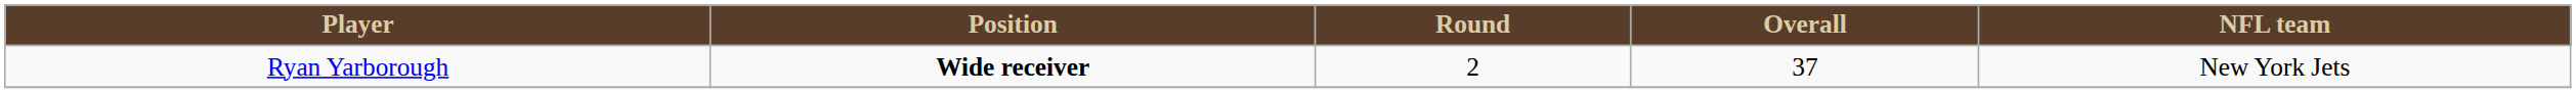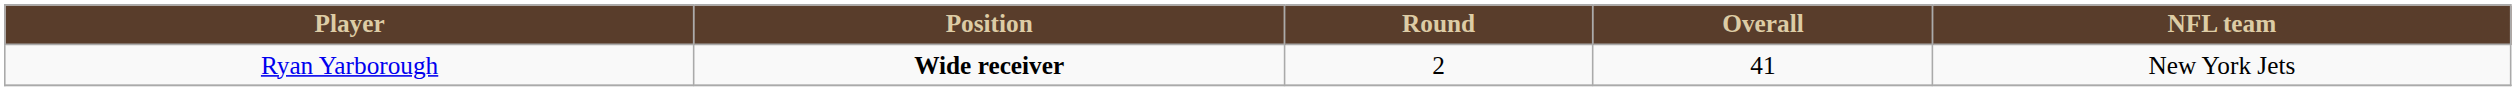 <table class="wikitable" width="80%">
 <tr align="center"  style="background:#593D2B;color:#DDCCA5;">
 <td><strong>Player</strong></td>
 <td><strong>Position</strong></td>
 <td><strong>Round</strong></td>
 <td><strong>Overall</strong></td>
 <td><strong>NFL team</strong></td>
 </tr>
 <tr align="center" bgcolor="">
 <td><a href='#'>Ryan Yarborough</a></td>
 <td><strong>Wide receiver</strong></td>
 <td>2</td>
-<td>37</td>
+<td>41</td>
 <td>New York Jets</td>
 </tr>
 <tr align="center" bgcolor="">
 </tr>
 </table>
